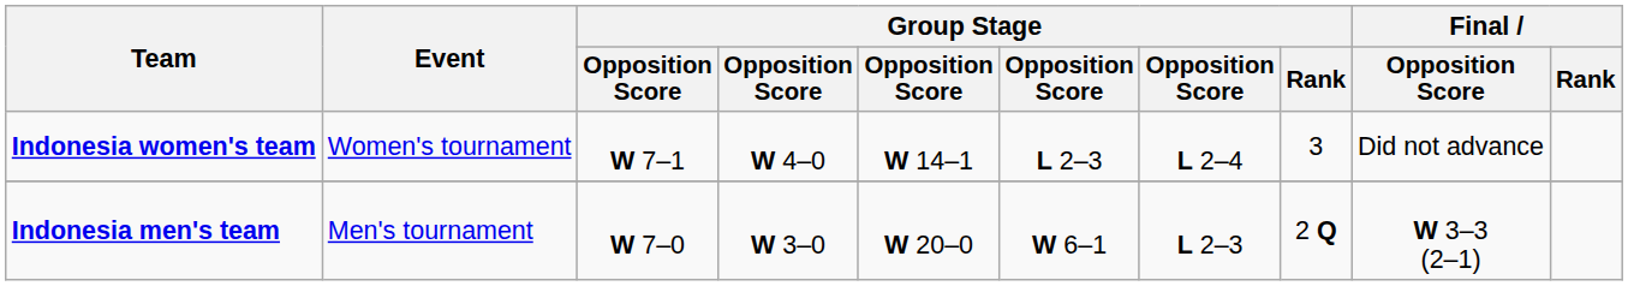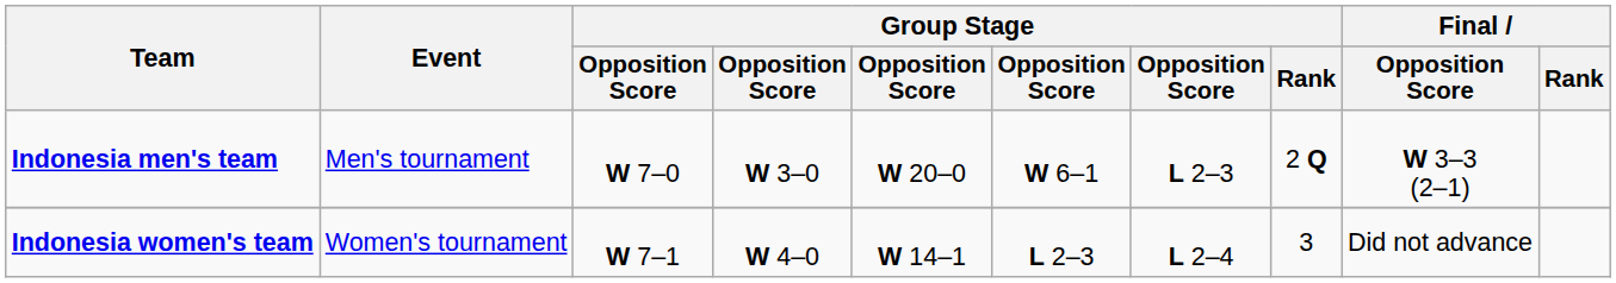 <table class="wikitable" style="font-size:90%">
 <tr>
 <th rowspan=2>Team</th>
 <th rowspan=2>Event</th>
 <th colspan=6>Group Stage</th>
 <th colspan=2>Final / </th>
 </tr>
 <tr style="font-size:95%">
 <th>Opposition<br>Score</th>
 <th>Opposition<br>Score</th>
 <th>Opposition<br>Score</th>
 <th>Opposition<br>Score</th>
 <th>Opposition<br>Score</th>
 <th>Rank</th>
 <th>Opposition<br>Score</th>
 <th>Rank</th>
 </tr>
 <tr align=center>
+<td align=left><strong><a href='#'>Indonesia men's team</a></strong></td>
+<td align=left><a href='#'>Men's tournament</a></td>
+<td><br><strong>W</strong> 7–0</td>
+<td><br><strong>W</strong> 3–0</td>
+<td><br><strong>W</strong> 20–0</td>
+<td><br><strong>W</strong> 6–1</td>
+<td><br><strong>L</strong> 2–3</td>
+<td>2 <strong>Q</strong></td>
+<td><br><strong>W</strong> 3–3<br>(2–1) </td>
+<td></td>
+</tr>
+<tr>
+</tr>
+<tr align=center>
 <td align=left><strong><a href='#'>Indonesia women's team</a></strong></td>
 <td align=left><a href='#'>Women's tournament</a></td>
 <td><br><strong>W</strong> 7–1</td>
 <td><br><strong>W</strong> 4–0</td>
 <td><br><strong>W</strong> 14–1</td>
 <td><br><strong>L</strong> 2–3</td>
 <td><br><strong>L</strong> 2–4</td>
 <td>3</td>
 <td>Did not advance</td>
 <td></td>
 </tr>
-<tr>
-</tr>
-<tr align=center>
-<td align=left><strong><a href='#'>Indonesia men's team</a></strong></td>
-<td align=left><a href='#'>Men's tournament</a></td>
-<td><br><strong>W</strong> 7–0</td>
-<td><br><strong>W</strong> 3–0</td>
-<td><br><strong>W</strong> 20–0</td>
-<td><br><strong>W</strong> 6–1</td>
-<td><br><strong>L</strong> 2–3</td>
-<td>2 <strong>Q</strong></td>
-<td><br><strong>W</strong> 3–3<br>(2–1) </td>
-<td></td>
-</tr>
 </table>
